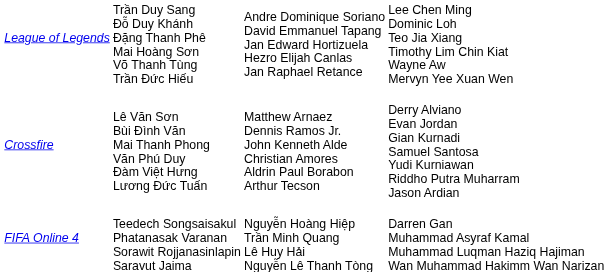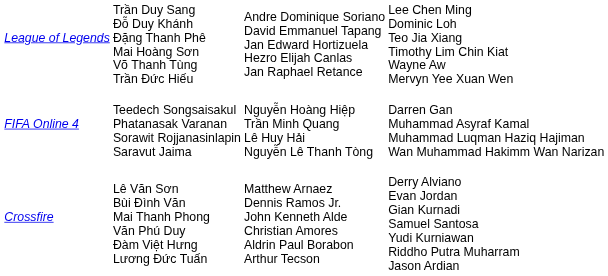 <table>
 <tr>
 <td><em><a href='#'>League of Legends</a></em><br></td>
 <td><br>Trần Duy Sang<br>Đỗ Duy Khánh<br>Đặng Thanh Phê<br>Mai Hoàng Sơn<br>Võ Thanh Tùng<br>Trần Đức Hiếu</td>
 <td><br>Andre Dominique Soriano<br>David Emmanuel Tapang<br>Jan Edward Hortizuela<br>Hezro Elijah Canlas<br>Jan Raphael Retance</td>
 <td><br>Lee Chen Ming<br>Dominic Loh<br>Teo Jia Xiang<br>Timothy Lim Chin Kiat<br>Wayne Aw<br>Mervyn Yee Xuan Wen</td>
 </tr>
 <tr>
+<td><em><a href='#'>FIFA Online 4</a></em><br></td>
+<td><br>Teedech Songsaisakul<br>Phatanasak Varanan<br>Sorawit Rojjanasinlapin<br>Saravut Jaima</td>
+<td><br>Nguyễn Hoàng Hiệp<br>Trần Minh Quang<br>Lê Huy Hải<br>Nguyễn Lê Thanh Tòng</td>
+<td><br>Darren Gan<br>Muhammad Asyraf Kamal<br>Muhammad Luqman Haziq Hajiman<br>Wan Muhammad Hakimm Wan Narizan</td>
+</tr>
+<tr>
 <td><em><a href='#'>Crossfire</a></em><br></td>
 <td><br>Lê Văn Sơn<br>Bùi Đình Văn<br>Mai Thanh Phong<br>Văn Phú Duy<br>Đàm Việt Hưng<br>Lương Đức Tuấn</td>
 <td><br>Matthew Arnaez<br>Dennis Ramos Jr.<br>John Kenneth Alde<br>Christian Amores<br>Aldrin Paul Borabon<br>Arthur Tecson</td>
 <td><br>Derry Alviano<br>Evan Jordan<br>Gian Kurnadi<br>Samuel Santosa<br>Yudi Kurniawan<br>Riddho Putra Muharram<br>Jason Ardian</td>
 </tr>
-<tr>
-<td><em><a href='#'>FIFA Online 4</a></em><br></td>
-<td><br>Teedech Songsaisakul<br>Phatanasak Varanan<br>Sorawit Rojjanasinlapin<br>Saravut Jaima</td>
-<td><br>Nguyễn Hoàng Hiệp<br>Trần Minh Quang<br>Lê Huy Hải<br>Nguyễn Lê Thanh Tòng</td>
-<td><br>Darren Gan<br>Muhammad Asyraf Kamal<br>Muhammad Luqman Haziq Hajiman<br>Wan Muhammad Hakimm Wan Narizan</td>
-</tr>
 </table>
